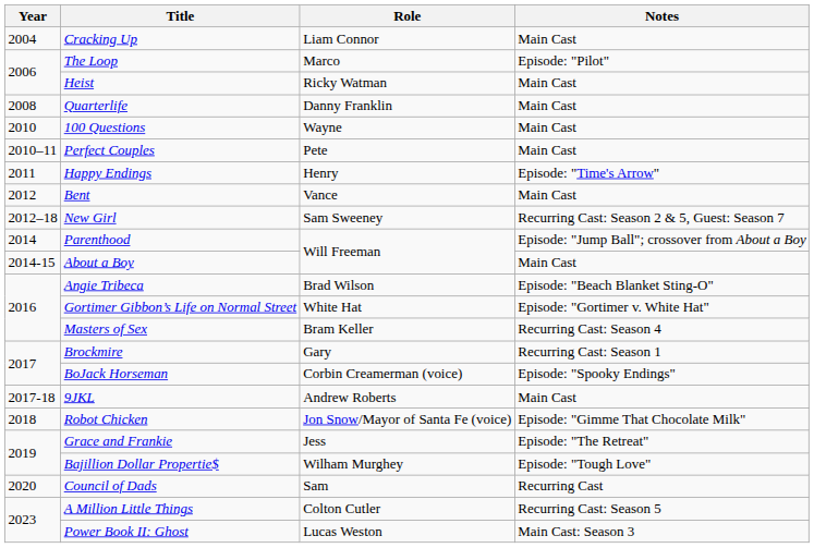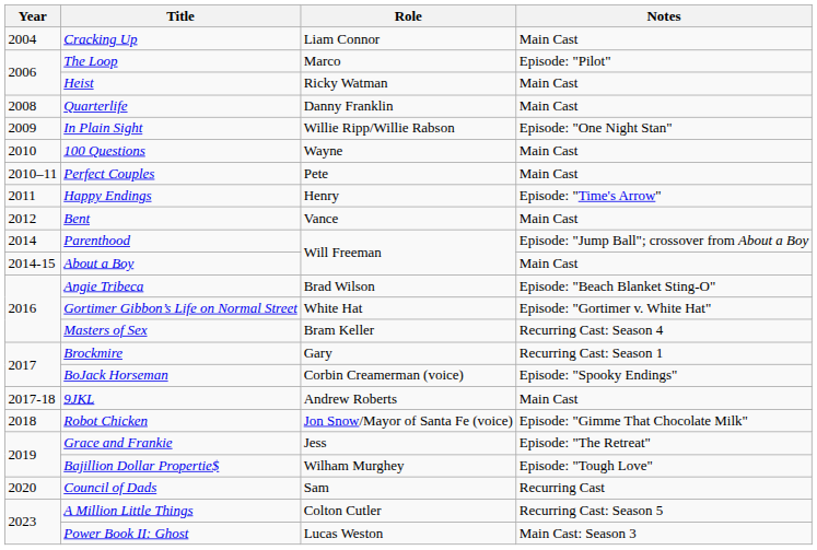 <table class="wikitable sortable">
 <tr>
 <th>Year</th>
 <th>Title</th>
 <th>Role</th>
 <th class=unsortable>Notes</th>
 </tr>
 <tr>
 <td>2004</td>
 <td><em><a href='#'>Cracking Up</a></em></td>
 <td>Liam Connor</td>
 <td>Main Cast</td>
 </tr>
 <tr>
 <td rowspan=2>2006</td>
 <td><em><a href='#'>The Loop</a></em></td>
 <td>Marco</td>
 <td>Episode: "Pilot"</td>
 </tr>
 <tr>
 <td><em><a href='#'>Heist</a></em></td>
 <td>Ricky Watman</td>
 <td>Main Cast</td>
 </tr>
 <tr>
 <td>2008</td>
 <td><em><a href='#'>Quarterlife</a></em></td>
 <td>Danny Franklin</td>
 <td>Main Cast</td>
 </tr>
 <tr>
+<td>2009</td>
+<td><em><a href='#'>In Plain Sight</a></em></td>
+<td>Willie Ripp/Willie Rabson</td>
+<td>Episode: "One Night Stan"</td>
+</tr>
+<tr>
 <td>2010</td>
 <td><em><a href='#'>100 Questions</a></em></td>
 <td>Wayne</td>
 <td>Main Cast</td>
 </tr>
 <tr>
 <td>2010–11</td>
 <td><em><a href='#'>Perfect Couples</a></em> </td>
 <td>Pete</td>
 <td>Main Cast</td>
 </tr>
 <tr>
 <td>2011</td>
 <td><em><a href='#'>Happy Endings</a></em></td>
 <td>Henry</td>
 <td>Episode: "<a href='#'>Time's Arrow</a>"</td>
 </tr>
 <tr>
 <td>2012</td>
 <td><em><a href='#'>Bent</a></em></td>
 <td>Vance</td>
 <td>Main Cast</td>
-</tr>
-<tr>
-<td>2012–18</td>
-<td><em><a href='#'>New Girl</a></em></td>
-<td>Sam Sweeney</td>
-<td>Recurring Cast: Season 2 & 5, Guest: Season 7</td>
 </tr>
 <tr>
 <td>2014</td>
 <td><em><a href='#'>Parenthood</a></em></td>
 <td rowspan=2>Will Freeman</td>
 <td>Episode: "Jump Ball"; crossover from <em>About a Boy</em></td>
 </tr>
 <tr>
 <td>2014-15</td>
 <td><em><a href='#'>About a Boy</a></em></td>
 <td>Main Cast</td>
 </tr>
 <tr>
 <td rowspan=3>2016</td>
 <td><em><a href='#'>Angie Tribeca</a></em></td>
 <td>Brad Wilson</td>
 <td>Episode: "Beach Blanket Sting-O"</td>
 </tr>
 <tr>
 <td><em><a href='#'>Gortimer Gibbon’s Life on Normal Street</a></em></td>
 <td>White Hat</td>
 <td>Episode: "Gortimer v. White Hat"</td>
 </tr>
 <tr>
 <td><em><a href='#'>Masters of Sex</a></em></td>
 <td>Bram Keller</td>
 <td>Recurring Cast: Season 4</td>
 </tr>
 <tr>
 <td rowspan=2>2017</td>
 <td><em><a href='#'>Brockmire</a></em></td>
 <td>Gary</td>
 <td>Recurring Cast: Season 1</td>
 </tr>
 <tr>
 <td><em><a href='#'>BoJack Horseman</a></em></td>
 <td>Corbin Creamerman (voice)</td>
 <td>Episode: "Spooky Endings"</td>
 </tr>
 <tr>
 <td>2017-18</td>
 <td><em><a href='#'>9JKL</a></em></td>
 <td>Andrew Roberts</td>
 <td>Main Cast</td>
 </tr>
 <tr>
 <td>2018</td>
 <td><em><a href='#'>Robot Chicken</a></em></td>
 <td><a href='#'>Jon Snow</a>/Mayor of Santa Fe (voice)</td>
 <td>Episode: "Gimme That Chocolate Milk"</td>
 </tr>
 <tr>
 <td rowspan=2>2019</td>
 <td><em><a href='#'>Grace and Frankie</a></em></td>
 <td>Jess</td>
 <td>Episode: "The Retreat"</td>
 </tr>
 <tr>
 <td><em><a href='#'>Bajillion Dollar Propertie$</a></em></td>
 <td>Wilham Murghey</td>
 <td>Episode: "Tough Love"</td>
 </tr>
 <tr>
 <td>2020</td>
 <td><em><a href='#'>Council of Dads</a></em></td>
 <td>Sam</td>
 <td>Recurring Cast</td>
 </tr>
 <tr>
 <td rowspan=2>2023</td>
 <td><em><a href='#'>A Million Little Things</a></em></td>
 <td>Colton Cutler</td>
 <td>Recurring Cast: Season 5</td>
 </tr>
 <tr>
 <td><em><a href='#'>Power Book II: Ghost</a></em></td>
 <td>Lucas Weston</td>
 <td>Main Cast: Season 3</td>
 </tr>
 </table>
